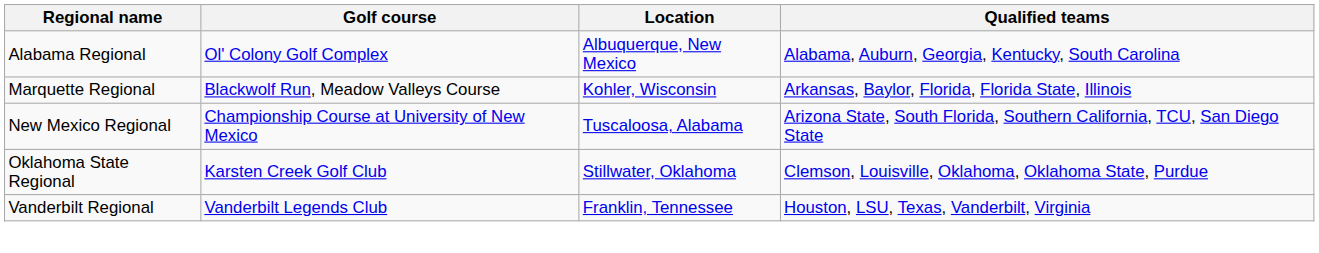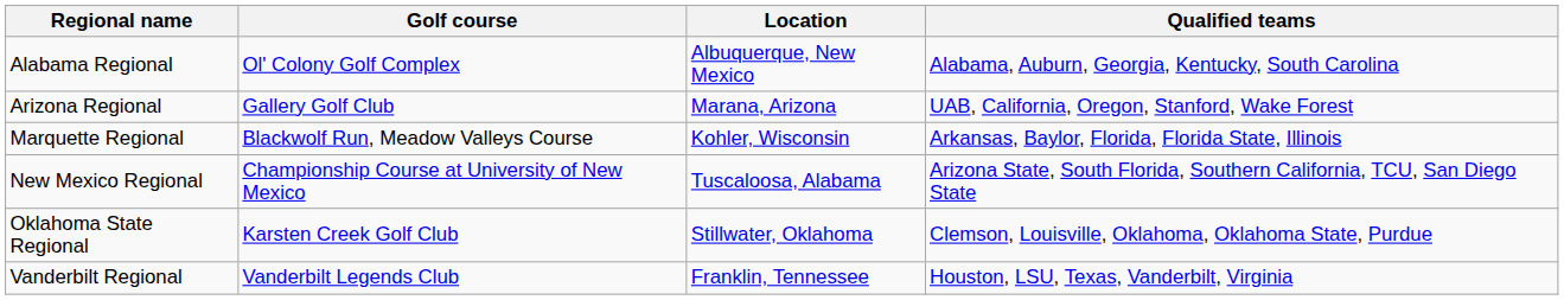 <table class="wikitable">
 <tr>
 <th>Regional name</th>
 <th>Golf course</th>
 <th>Location</th>
 <th>Qualified teams</th>
 </tr>
 <tr>
 <td>Alabama Regional</td>
 <td><a href='#'>Ol' Colony Golf Complex</a></td>
 <td><a href='#'>Albuquerque, New Mexico</a></td>
 <td><a href='#'>Alabama</a>, <a href='#'>Auburn</a>, <a href='#'>Georgia</a>, <a href='#'>Kentucky</a>, <a href='#'>South Carolina</a></td>
+</tr>
+<tr>
+<td>Arizona Regional</td>
+<td><a href='#'>Gallery Golf Club</a></td>
+<td><a href='#'>Marana, Arizona</a></td>
+<td><a href='#'>UAB</a>, <a href='#'>California</a>, <a href='#'>Oregon</a>, <a href='#'>Stanford</a>, <a href='#'>Wake Forest</a></td>
 </tr>
 <tr>
 <td>Marquette Regional</td>
 <td><a href='#'>Blackwolf Run</a>, Meadow Valleys Course</td>
 <td><a href='#'>Kohler, Wisconsin</a></td>
 <td><a href='#'>Arkansas</a>, <a href='#'>Baylor</a>, <a href='#'>Florida</a>, <a href='#'>Florida State</a>, <a href='#'>Illinois</a></td>
 </tr>
 <tr>
 <td>New Mexico Regional</td>
 <td><a href='#'>Championship Course at University of New Mexico</a></td>
 <td><a href='#'>Tuscaloosa, Alabama</a></td>
 <td><a href='#'>Arizona State</a>, <a href='#'>South Florida</a>, <a href='#'>Southern California</a>, <a href='#'>TCU</a>, <a href='#'>San Diego State</a></td>
 </tr>
 <tr>
 <td>Oklahoma State Regional</td>
 <td><a href='#'>Karsten Creek Golf Club</a></td>
 <td><a href='#'>Stillwater, Oklahoma</a></td>
 <td><a href='#'>Clemson</a>, <a href='#'>Louisville</a>, <a href='#'>Oklahoma</a>, <a href='#'>Oklahoma State</a>, <a href='#'>Purdue</a></td>
 </tr>
 <tr>
 <td>Vanderbilt Regional</td>
 <td><a href='#'>Vanderbilt Legends Club</a></td>
 <td><a href='#'>Franklin, Tennessee</a></td>
 <td><a href='#'>Houston</a>, <a href='#'>LSU</a>, <a href='#'>Texas</a>, <a href='#'>Vanderbilt</a>, <a href='#'>Virginia</a></td>
 </tr>
 </table>
